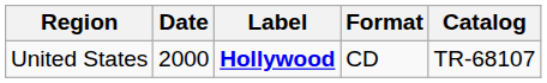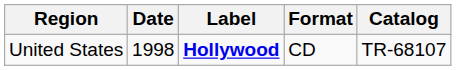 <table class="wikitable">
 <tr>
 <th>Region</th>
 <th>Date</th>
 <th>Label</th>
 <th>Format</th>
 <th>Catalog</th>
 </tr>
 <tr>
 <td>United States</td>
-<td>2000</td>
+<td>1998</td>
 <td><strong><a href='#'>Hollywood</a></strong></td>
 <td>CD</td>
 <td>TR-68107</td>
 </tr>
 </table>
